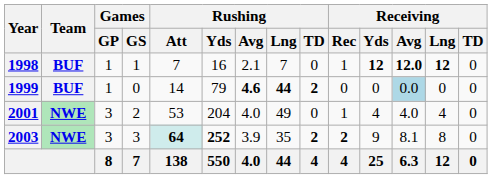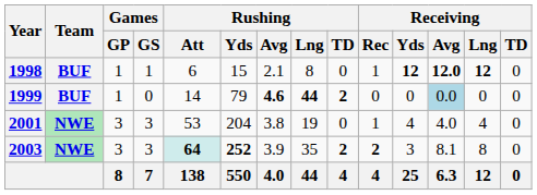 <table class="wikitable" style="text-align:center;">
 <tr>
 <th rowspan="2">Year</th>
 <th rowspan="2">Team</th>
 <th colspan="2">Games</th>
 <th colspan="5">Rushing</th>
 <th colspan="5">Receiving</th>
 </tr>
 <tr>
 <th>GP</th>
 <th>GS</th>
 <th>Att</th>
 <th>Yds</th>
 <th>Avg</th>
 <th>Lng</th>
 <th>TD</th>
 <th>Rec</th>
 <th>Yds</th>
 <th>Avg</th>
 <th>Lng</th>
 <th>TD</th>
 </tr>
 <tr>
 <th><a href='#'>1998</a></th>
 <th><a href='#'>BUF</a></th>
 <td>1</td>
 <td>1</td>
-<td>7</td>
-<td>16</td>
+<td>6</td>
+<td>15</td>
 <td>2.1</td>
-<td>7</td>
+<td>8</td>
 <td>0</td>
 <td>1</td>
 <td><strong>12</strong></td>
 <td><strong>12.0</strong></td>
 <td><strong>12</strong></td>
 <td>0</td>
 </tr>
 <tr>
 <th><a href='#'>1999</a></th>
 <th><a href='#'>BUF</a></th>
 <td>1</td>
 <td>0</td>
 <td>14</td>
 <td>79</td>
 <td><strong>4.6</strong></td>
 <td><strong>44</strong></td>
 <td><strong>2</strong></td>
 <td>0</td>
 <td>0</td>
 <td style="background: lightblue;">0.0</td>
 <td>0</td>
 <td>0</td>
 </tr>
 <tr>
 <th><a href='#'>2001</a></th>
 <th style="background:#afe6ba; width:3em;"><a href='#'>NWE</a></th>
 <td>3</td>
-<td>2</td>
+<td>3</td>
 <td>53</td>
 <td>204</td>
-<td>4.0</td>
-<td>49</td>
+<td>3.8</td>
+<td>19</td>
 <td>0</td>
 <td>1</td>
 <td>4</td>
 <td>4.0</td>
 <td>4</td>
 <td>0</td>
 </tr>
 <tr>
 <th><a href='#'>2003</a></th>
 <th style="background:#afe6ba; width:3em;"><a href='#'>NWE</a></th>
 <td>3</td>
 <td>3</td>
 <td style="background:#cfecec; width:3em;"><strong>64</strong></td>
 <td><strong>252</strong></td>
 <td>3.9</td>
 <td>35</td>
 <td><strong>2</strong></td>
 <td><strong>2</strong></td>
-<td>9</td>
+<td>3</td>
 <td>8.1</td>
 <td>8</td>
 <td>0</td>
 </tr>
 <tr>
 <th colspan="2"></th>
 <th>8</th>
 <th>7</th>
 <th>138</th>
 <th>550</th>
 <th>4.0</th>
 <th>44</th>
 <th>4</th>
 <th>4</th>
 <th>25</th>
 <th>6.3</th>
 <th>12</th>
 <th>0</th>
 </tr>
 </table>
